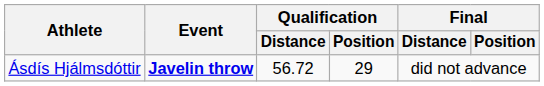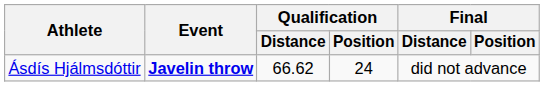 <table class=wikitable style="font-size:90%">
 <tr>
 <th rowspan="2">Athlete</th>
 <th rowspan="2">Event</th>
 <th colspan="2">Qualification</th>
 <th colspan="2">Final</th>
 </tr>
 <tr style="font-size:95%">
 <th>Distance</th>
 <th>Position</th>
 <th>Distance</th>
 <th>Position</th>
 </tr>
 <tr style=text-align:center>
 <td style=text-align:left><a href='#'>Ásdís Hjálmsdóttir</a></td>
 <td style=text-align:left><strong><a href='#'>Javelin throw</a></strong></td>
-<td>56.72</td>
-<td>29</td>
+<td>66.62</td>
+<td>24</td>
 <td colspan=2>did not advance</td>
 </tr>
 </table>
